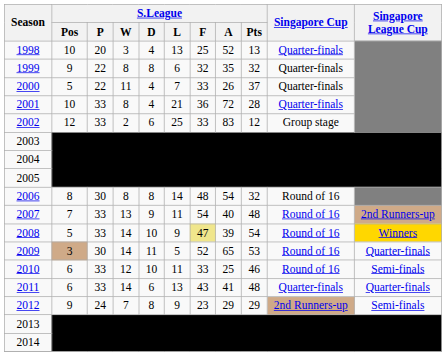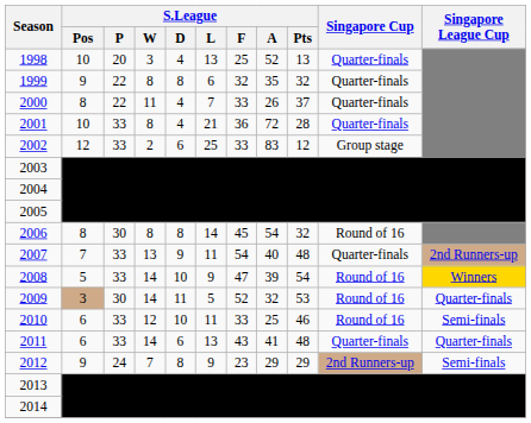 <table class="wikitable" style="text-align: center">
 <tr>
 <th width="60" scope="col" rowspan=2>Season</th>
 <th colspan=8><a href='#'>S.League</a></th>
 <th width="120" scope="col" rowspan=2 scope="col"><a href='#'>Singapore Cup</a></th>
 <th width="120" scope="col" rowspan=2 scope="col"><a href='#'>Singapore League Cup</a></th>
 </tr>
 <tr>
 <th width="45" scope="col">Pos</th>
 <th width="30" scope="col">P</th>
 <th width="30" scope="col">W</th>
 <th width="30" scope="col">D</th>
 <th width="30" scope="col">L</th>
 <th width="30" scope="col">F</th>
 <th width="30" scope="col">A</th>
 <th width="30" scope="col">Pts</th>
 </tr>
 <tr>
 <td><a href='#'>1998</a></td>
 <td>10</td>
 <td>20</td>
 <td>3</td>
 <td>4</td>
 <td>13</td>
 <td>25</td>
 <td>52</td>
 <td>13</td>
 <td><a href='#'>Quarter-finals</a></td>
 <td rowspan="5" bgcolor=grey></td>
 </tr>
 <tr>
 <td><a href='#'>1999</a></td>
 <td>9</td>
 <td>22</td>
 <td>8</td>
 <td>8</td>
 <td>6</td>
 <td>32</td>
 <td>35</td>
 <td>32</td>
 <td>Quarter-finals</td>
 </tr>
 <tr>
 <td><a href='#'>2000</a></td>
-<td>5</td>
+<td>8</td>
 <td>22</td>
 <td>11</td>
 <td>4</td>
 <td>7</td>
 <td>33</td>
 <td>26</td>
 <td>37</td>
 <td>Quarter-finals</td>
 </tr>
 <tr>
 <td><a href='#'>2001</a></td>
 <td>10</td>
 <td>33</td>
 <td>8</td>
 <td>4</td>
 <td>21</td>
 <td>36</td>
 <td>72</td>
 <td>28</td>
 <td><a href='#'>Quarter-finals</a></td>
 </tr>
 <tr>
 <td><a href='#'>2002</a></td>
 <td>12</td>
 <td>33</td>
 <td>2</td>
 <td>6</td>
 <td>25</td>
 <td>33</td>
 <td>83</td>
 <td>12</td>
 <td>Group stage</td>
 </tr>
 <tr>
 <td>2003</td>
 <td colspan="10" rowspan="3" bgcolor=black></td>
 </tr>
 <tr>
 <td>2004</td>
 </tr>
 <tr>
 <td>2005</td>
 </tr>
 <tr>
 <td><a href='#'>2006</a></td>
 <td>8</td>
 <td>30</td>
 <td>8</td>
 <td>8</td>
 <td>14</td>
-<td>48</td>
+<td>45</td>
 <td>54</td>
 <td>32</td>
 <td>Round of 16</td>
 <td bgcolor=grey></td>
 </tr>
 <tr>
 <td><a href='#'>2007</a></td>
 <td>7</td>
 <td>33</td>
 <td>13</td>
 <td>9</td>
 <td>11</td>
 <td>54</td>
 <td>40</td>
 <td>48</td>
-<td><a href='#'>Round of 16</a></td>
+<td>Quarter-finals</td>
 <td style="background:#cfaa88;"><a href='#'>2nd Runners-up</a></td>
 </tr>
 <tr>
 <td><a href='#'>2008</a></td>
 <td>5</td>
 <td>33</td>
 <td>14</td>
 <td>10</td>
 <td>9</td>
-<td style="background: khaki;">47</td>
+<td>47</td>
 <td>39</td>
 <td>54</td>
 <td><a href='#'>Round of 16</a></td>
 <td bgcolor=gold><a href='#'>Winners</a></td>
 </tr>
 <tr>
 <td><a href='#'>2009</a></td>
 <td style="background:#cfaa88;">3</td>
 <td>30</td>
 <td>14</td>
 <td>11</td>
 <td>5</td>
 <td>52</td>
-<td>65</td>
+<td>32</td>
 <td>53</td>
 <td><a href='#'>Round of 16</a></td>
 <td><a href='#'>Quarter-finals</a></td>
 </tr>
 <tr>
 <td><a href='#'>2010</a></td>
 <td>6</td>
 <td>33</td>
 <td>12</td>
 <td>10</td>
 <td>11</td>
 <td>33</td>
 <td>25</td>
 <td>46</td>
 <td><a href='#'>Round of 16</a></td>
 <td><a href='#'>Semi-finals</a></td>
 </tr>
 <tr>
 <td><a href='#'>2011</a></td>
 <td>6</td>
 <td>33</td>
 <td>14</td>
 <td>6</td>
 <td>13</td>
 <td>43</td>
 <td>41</td>
 <td>48</td>
 <td><a href='#'>Quarter-finals</a></td>
 <td><a href='#'>Quarter-finals</a></td>
 </tr>
 <tr>
 <td><a href='#'>2012</a></td>
 <td>9</td>
 <td>24</td>
 <td>7</td>
 <td>8</td>
 <td>9</td>
 <td>23</td>
 <td>29</td>
 <td>29</td>
 <td style="background:#cfaa88;"><a href='#'>2nd Runners-up</a></td>
 <td><a href='#'>Semi-finals</a></td>
 </tr>
 <tr>
 <td>2013</td>
 <td colspan="10" rowspan="2" bgcolor=black></td>
 </tr>
 <tr>
 <td>2014</td>
 </tr>
 <tr>
 </tr>
 </table>
